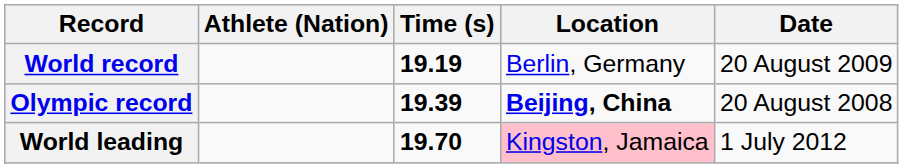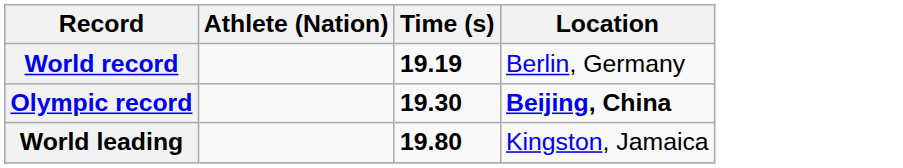 <table class="wikitable">
 <tr>
 <th scope="col">Record</th>
 <th scope="col">Athlete (Nation)</th>
 <th scope="col">Time (s)</th>
 <th scope="col">Location</th>
-<th scope="col">Date</th>
 </tr>
 <tr>
 <th scope="row"><a href='#'>World record</a></th>
 <td></td>
 <td><strong>19.19</strong></td>
 <td><a href='#'>Berlin</a>, Germany</td>
-<td>20 August 2009</td>
 </tr>
 <tr>
 <th scope="row"><a href='#'>Olympic record</a></th>
 <td></td>
-<td><strong>19.39</strong></td>
+<td><strong>19.30</strong></td>
 <td><strong><a href='#'>Beijing</a>, China</strong></td>
-<td>20 August 2008</td>
 </tr>
 <tr>
 <th scope="row">World leading</th>
 <td></td>
-<td><strong>19.70</strong> </td>
-<td style="background: pink;"><a href='#'>Kingston</a>, Jamaica</td>
-<td>1 July 2012</td>
+<td><strong>19.80</strong> </td>
+<td><a href='#'>Kingston</a>, Jamaica</td>
 </tr>
 </table>
